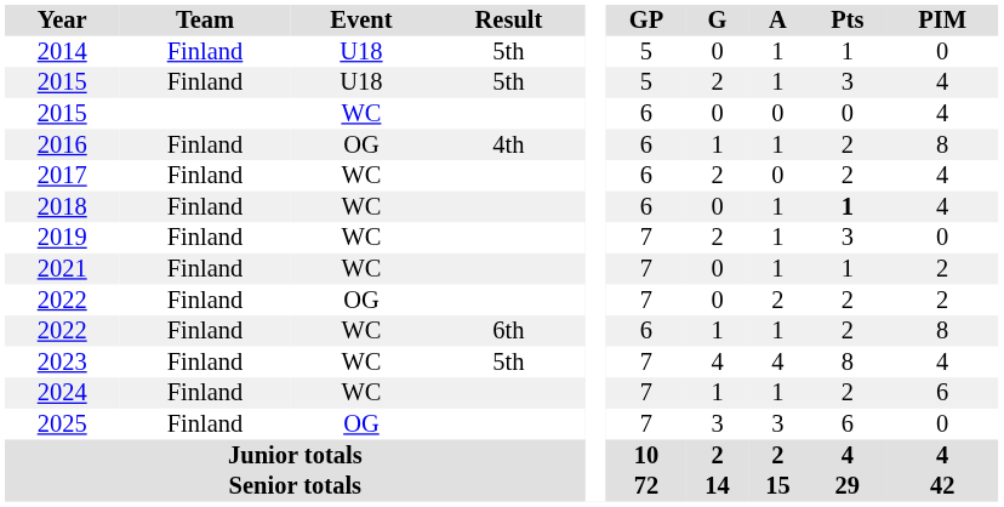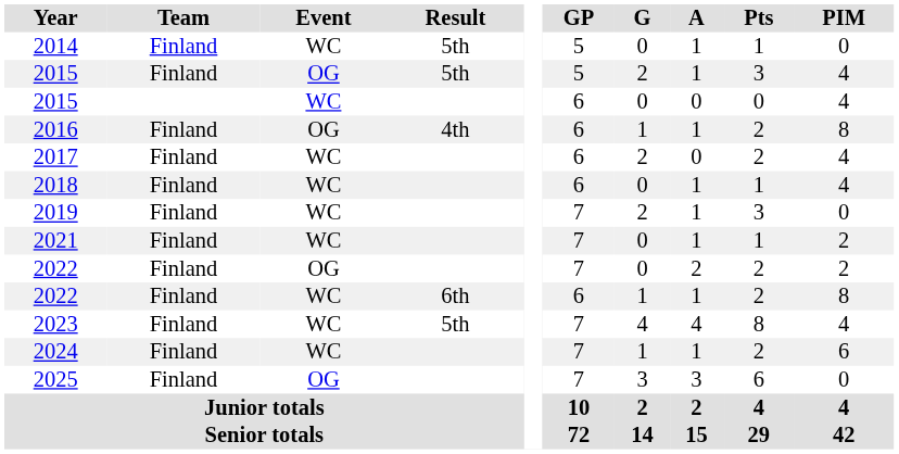 <table border="0" cellpadding="1" cellspacing="0" style="text-align:center; width:40em">
 <tr ALIGN="centre" bgcolor="#e0e0e0">
 <th>Year</th>
 <th>Team</th>
 <th>Event</th>
 <th>Result</th>
 <th rowspan="99" bgcolor="#ffffff"> </th>
 <th>GP</th>
 <th>G</th>
 <th>A</th>
 <th>Pts</th>
 <th>PIM</th>
 </tr>
 <tr>
 <td><a href='#'>2014</a></td>
 <td><a href='#'>Finland</a></td>
-<td><a href='#'>U18</a></td>
+<td>WC</td>
 <td>5th</td>
 <td>5</td>
 <td>0</td>
 <td>1</td>
 <td>1</td>
 <td>0</td>
 </tr>
 <tr bgcolor="#f0f0f0">
 <td><a href='#'>2015</a></td>
 <td>Finland</td>
-<td>U18</td>
+<td><a href='#'>OG</a></td>
 <td>5th</td>
 <td>5</td>
 <td>2</td>
 <td>1</td>
 <td>3</td>
 <td>4</td>
 </tr>
 <tr>
 <td><a href='#'>2015</a></td>
 <td></td>
 <td><a href='#'>WC</a></td>
 <td></td>
 <td>6</td>
 <td>0</td>
 <td>0</td>
 <td>0</td>
 <td>4</td>
 </tr>
 <tr bgcolor="#f0f0f0">
 <td><a href='#'>2016</a></td>
 <td>Finland</td>
 <td>OG</td>
 <td>4th</td>
 <td>6</td>
 <td>1</td>
 <td>1</td>
 <td>2</td>
 <td>8</td>
 </tr>
 <tr>
 <td><a href='#'>2017</a></td>
 <td>Finland</td>
 <td>WC</td>
 <td></td>
 <td>6</td>
 <td>2</td>
 <td>0</td>
 <td>2</td>
 <td>4</td>
 </tr>
 <tr bgcolor="#f0f0f0">
 <td><a href='#'>2018</a></td>
 <td>Finland</td>
 <td>WC</td>
 <td></td>
 <td>6</td>
 <td>0</td>
 <td>1</td>
-<td><strong>1</strong></td>
+<td>1</td>
 <td>4</td>
 </tr>
 <tr>
 <td><a href='#'>2019</a></td>
 <td>Finland</td>
 <td>WC</td>
 <td></td>
 <td>7</td>
 <td>2</td>
 <td>1</td>
 <td>3</td>
 <td>0</td>
 </tr>
 <tr bgcolor="#f0f0f0">
 <td><a href='#'>2021</a></td>
 <td>Finland</td>
 <td>WC</td>
 <td></td>
 <td>7</td>
 <td>0</td>
 <td>1</td>
 <td>1</td>
 <td>2</td>
 </tr>
 <tr>
 <td><a href='#'>2022</a></td>
 <td>Finland</td>
 <td>OG</td>
 <td></td>
 <td>7</td>
 <td>0</td>
 <td>2</td>
 <td>2</td>
 <td>2</td>
 </tr>
 <tr bgcolor="#f0f0f0">
 <td><a href='#'>2022</a></td>
 <td>Finland</td>
 <td>WC</td>
 <td>6th</td>
 <td>6</td>
 <td>1</td>
 <td>1</td>
 <td>2</td>
 <td>8</td>
 </tr>
 <tr>
 <td><a href='#'>2023</a></td>
 <td>Finland</td>
 <td>WC</td>
 <td>5th</td>
 <td>7</td>
 <td>4</td>
 <td>4</td>
 <td>8</td>
 <td>4</td>
 </tr>
 <tr bgcolor="#f0f0f0">
 <td><a href='#'>2024</a></td>
 <td>Finland</td>
 <td>WC</td>
 <td></td>
 <td>7</td>
 <td>1</td>
 <td>1</td>
 <td>2</td>
 <td>6</td>
 </tr>
 <tr>
 <td><a href='#'>2025</a></td>
 <td>Finland</td>
 <td><a href='#'>OG</a></td>
 <td></td>
 <td>7</td>
 <td>3</td>
 <td>3</td>
 <td>6</td>
 <td>0</td>
 </tr>
 <tr ALIGN="centre" bgcolor="#e0e0e0">
 <th colspan=4>Junior totals</th>
 <th>10</th>
 <th>2</th>
 <th>2</th>
 <th>4</th>
 <th>4</th>
 </tr>
 <tr ALIGN="centre" bgcolor="#e0e0e0">
 <th colspan=4>Senior totals</th>
 <th>72</th>
 <th>14</th>
 <th>15</th>
 <th>29</th>
 <th>42</th>
 </tr>
 </table>
